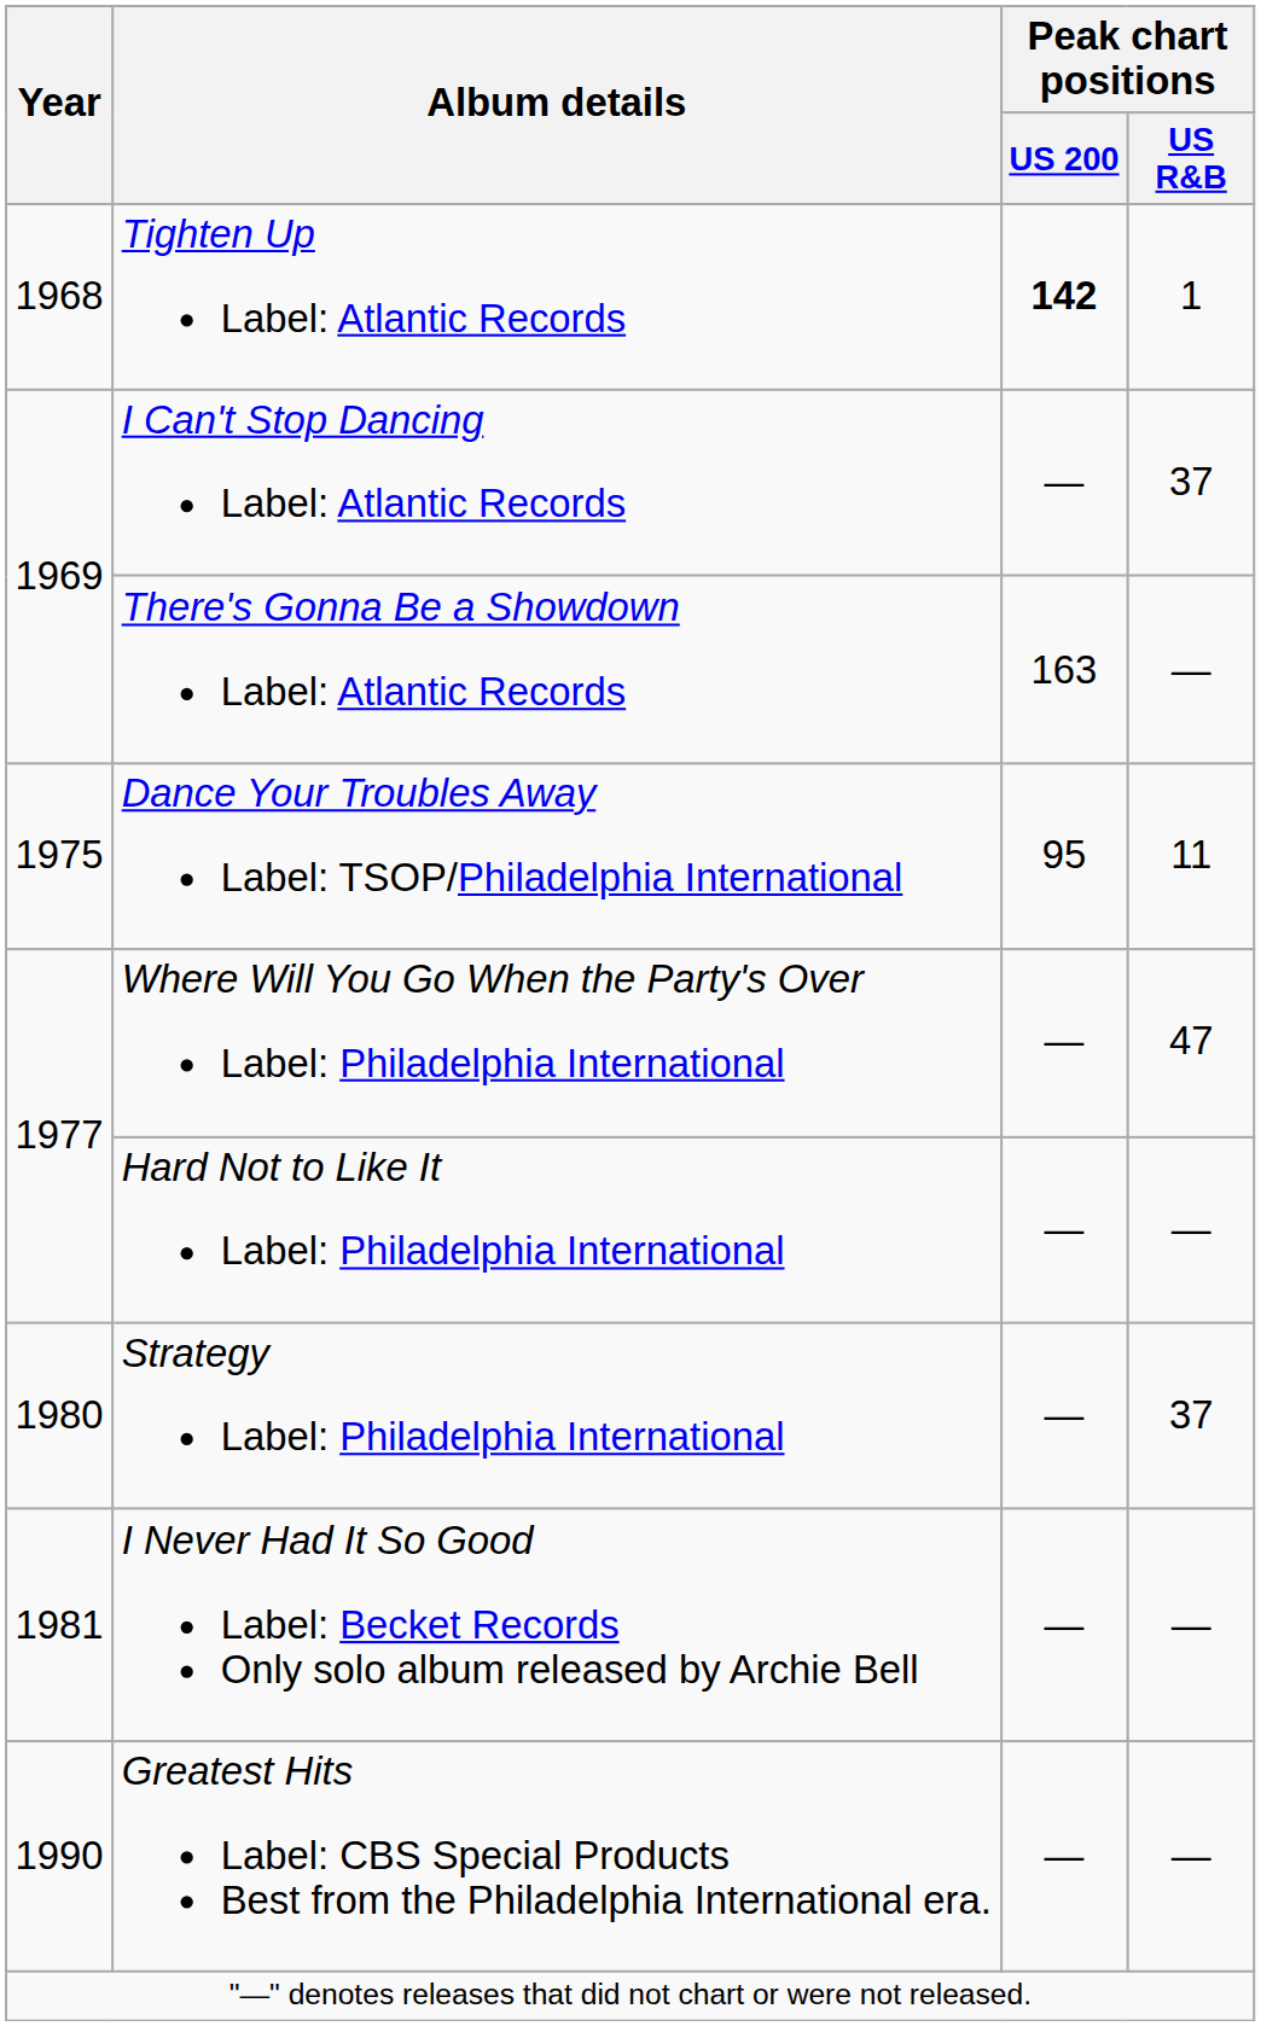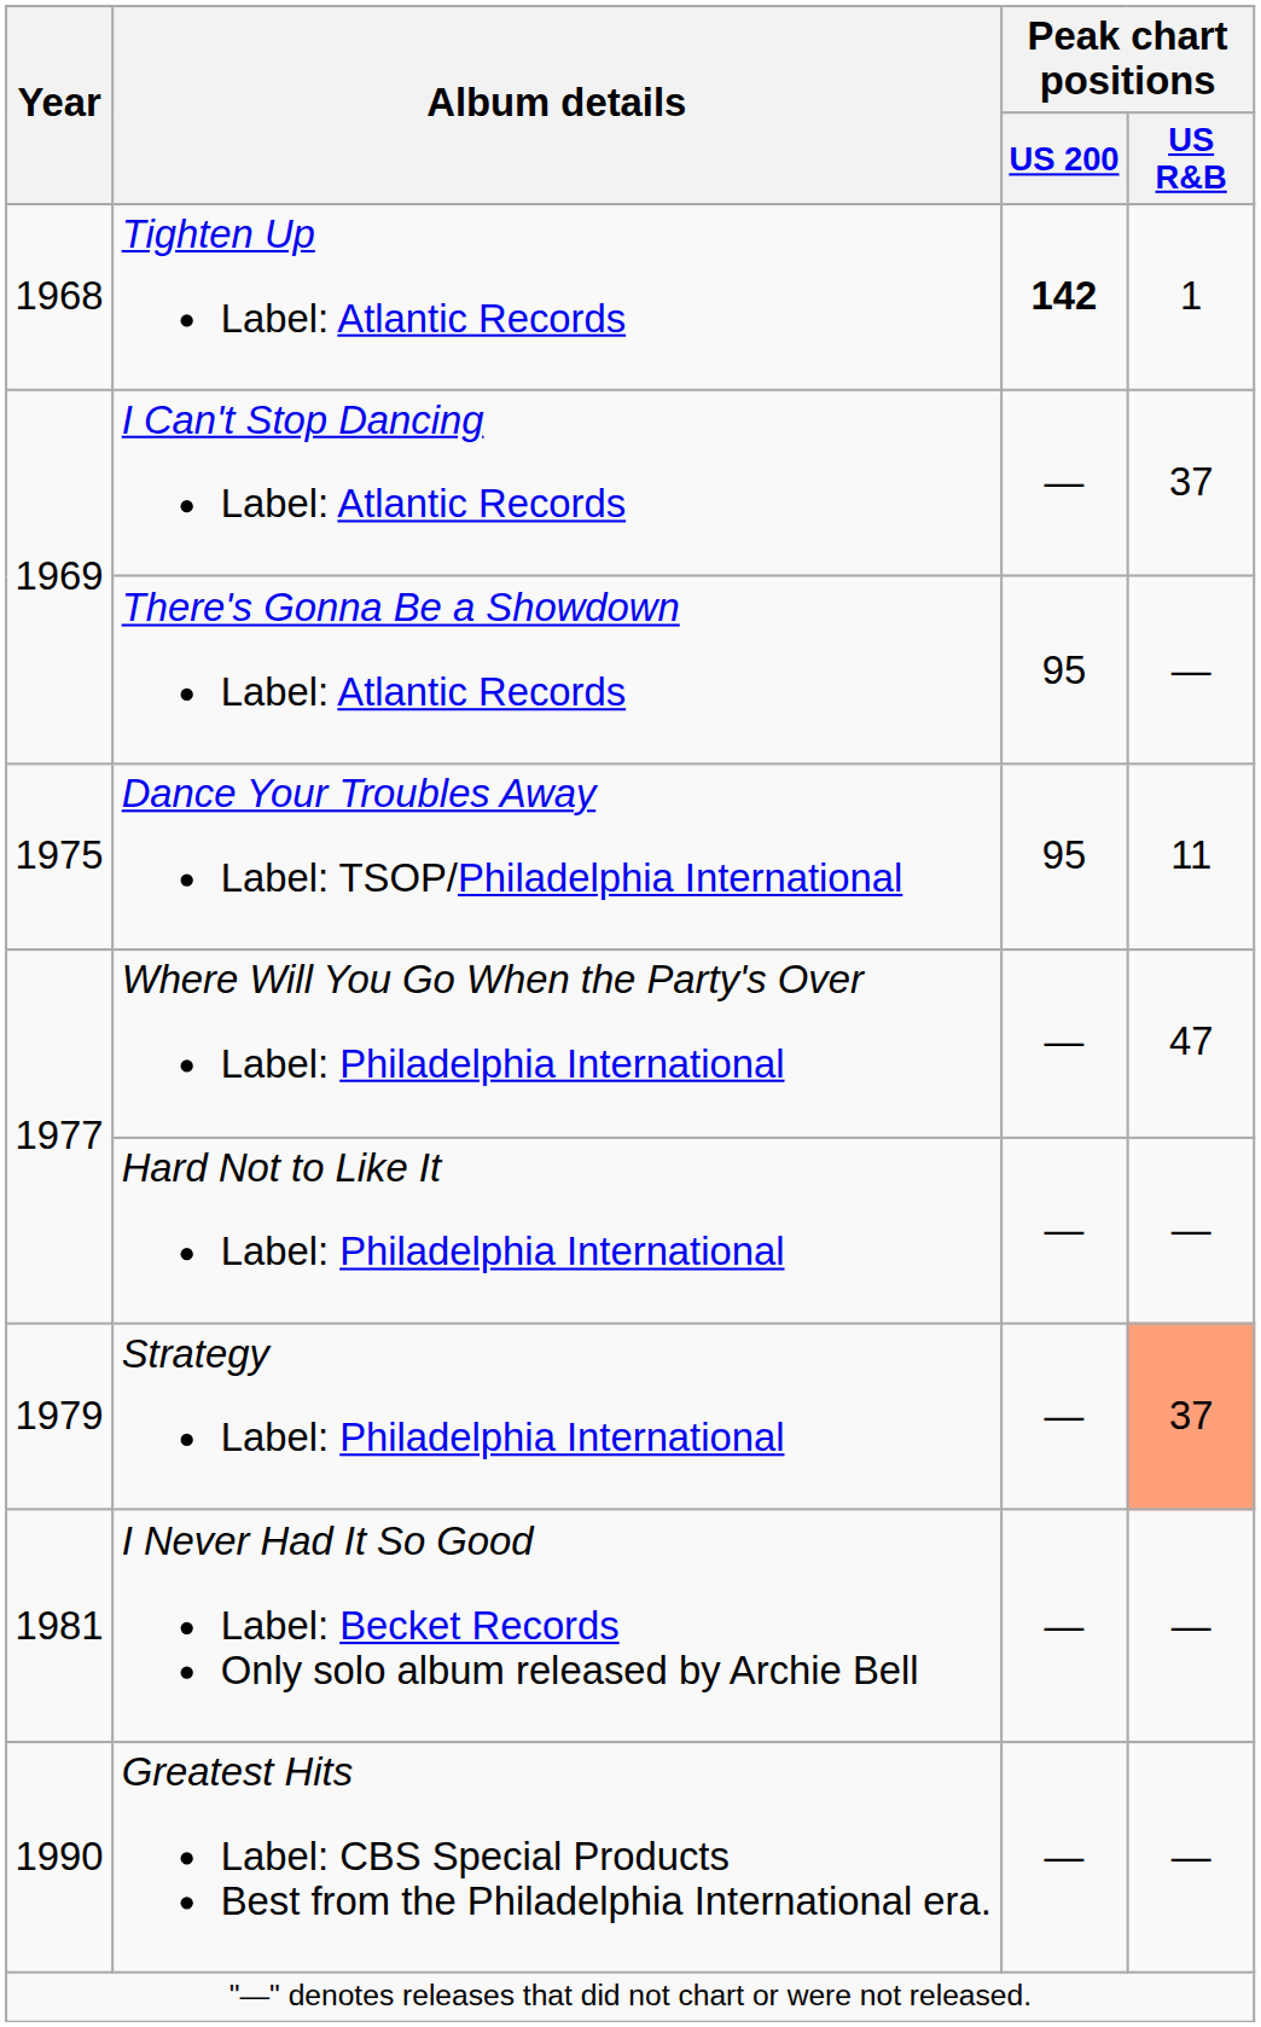 <table class="wikitable" style="text-align:center;">
 <tr>
 <th rowspan="2">Year</th>
 <th rowspan="2">Album details</th>
 <th colspan="2">Peak chart positions</th>
 </tr>
 <tr style="font-size:smaller;">
 <th style="width:45px;"><a href='#'>US 200</a><br></th>
 <th style="width:45px;"><a href='#'>US<br>R&B</a><br></th>
 </tr>
 <tr>
 <td>1968</td>
 <td style="text-align:left;"><em><a href='#'>Tighten Up</a></em><br><ul><li>Label: <a href='#'>Atlantic Records</a></li></ul></td>
 <td><strong>142</strong></td>
 <td>1</td>
 </tr>
 <tr>
 <td rowspan="2">1969</td>
 <td style="text-align:left;"><em><a href='#'>I Can't Stop Dancing</a></em><br><ul><li>Label: <a href='#'>Atlantic Records</a></li></ul></td>
 <td>—</td>
 <td>37</td>
 </tr>
 <tr>
 <td style="text-align:left;"><em><a href='#'>There's Gonna Be a Showdown</a></em><br><ul><li>Label: <a href='#'>Atlantic Records</a></li></ul></td>
-<td>163</td>
+<td>95</td>
 <td>—</td>
 </tr>
 <tr>
 <td>1975</td>
 <td style="text-align:left;"><em><a href='#'>Dance Your Troubles Away</a></em><br><ul><li>Label: TSOP/<a href='#'>Philadelphia International</a></li></ul></td>
 <td>95</td>
 <td>11</td>
 </tr>
 <tr>
 <td rowspan="2">1977</td>
 <td style="text-align:left;"><em>Where Will You Go When the Party's Over</em><br><ul><li>Label: <a href='#'>Philadelphia International</a></li></ul></td>
 <td>—</td>
 <td>47</td>
 </tr>
 <tr>
 <td style="text-align:left;"><em>Hard Not to Like It</em><br><ul><li>Label: <a href='#'>Philadelphia International</a></li></ul></td>
 <td>—</td>
 <td>—</td>
 </tr>
 <tr>
-<td>1980</td>
+<td>1979</td>
 <td style="text-align:left;"><em>Strategy</em><br><ul><li>Label: <a href='#'>Philadelphia International</a></li></ul></td>
 <td>—</td>
-<td>37</td>
+<td style="background: lightsalmon;">37</td>
 </tr>
 <tr>
 <td>1981</td>
 <td style="text-align:left;"><em>I Never Had It So Good</em><br><ul><li>Label: <a href='#'>Becket Records</a></li><li>Only solo album released by Archie Bell</li></ul></td>
 <td>—</td>
 <td>—</td>
 </tr>
 <tr>
 <td>1990</td>
 <td style="text-align:left;"><em>Greatest Hits</em><br><ul><li>Label: CBS Special Products</li><li>Best from the Philadelphia International era.</li></ul></td>
 <td>—</td>
 <td>—</td>
 </tr>
 <tr>
 <td colspan="5" style="text-align:center; font-size:9pt;">"—" denotes releases that did not chart or were not released.</td>
 </tr>
 </table>
